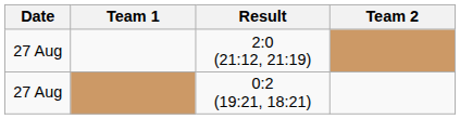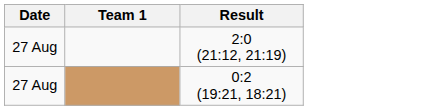 <table class="wikitable" style="text-align:center">
 <tr>
 <th width=60>Date</th>
 <th width=120>Team 1</th>
 <th width=130>Result</th>
-<th width=120>Team 2</th>
 </tr>
 <tr>
 <td>27 Aug</td>
 <td style="text-align:right;"></td>
 <td>2:0 <br> (21:12, 21:19)</td>
-<td style="text-align:left;" bgcolor=#cc9966></td>
 </tr>
 <tr>
 <td>27 Aug</td>
 <td style="text-align:right;" bgcolor=#cc9966></td>
 <td>0:2 <br> (19:21, 18:21)</td>
-<td style="text-align:left;"></td>
 </tr>
 </table>
